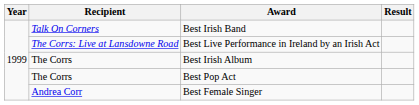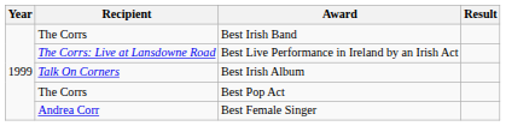 <table class="wikitable">
 <tr>
 <th>Year</th>
 <th>Recipient</th>
 <th>Award</th>
 <th>Result</th>
 </tr>
 <tr>
 <td rowspan="5">1999</td>
-<td><em><a href='#'>Talk On Corners</a></em></td>
+<td>The Corrs</td>
 <td>Best Irish Band</td>
 <td></td>
 </tr>
 <tr>
 <td><em><a href='#'>The Corrs: Live at Lansdowne Road</a></em></td>
 <td>Best Live Performance in Ireland by an Irish Act</td>
 <td></td>
 </tr>
 <tr>
-<td>The Corrs</td>
+<td><em><a href='#'>Talk On Corners</a></em></td>
 <td>Best Irish Album</td>
 <td></td>
 </tr>
 <tr>
 <td>The Corrs</td>
 <td>Best Pop Act</td>
 <td></td>
 </tr>
 <tr>
 <td><a href='#'>Andrea Corr</a></td>
 <td>Best Female Singer</td>
 <td></td>
 </tr>
 </table>
